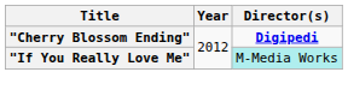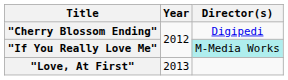 <table class="wikitable plainrowheaders" style="text-align:center;">
 <tr>
 <th scope="col" style="width:14em;">Title</th>
 <th scope="col">Year</th>
 <th scope="col" style="width:8em;">Director(s)</th>
 </tr>
 <tr>
 <th scope="row">"Cherry Blossom Ending"</th>
 <td rowspan="2">2012</td>
-<td><strong><a href='#'>Digipedi</a></strong></td>
+<td><a href='#'>Digipedi</a></td>
 </tr>
 <tr>
 <th scope="row">"If You Really Love Me"</th>
 <td style="background: paleturquoise;">M-Media Works</td>
 </tr>
+<tr>
+<th scope="row">"Love, At First"</th>
+<td rowspan="1">2013</td>
+<td></td>
+</tr>
 </table>
